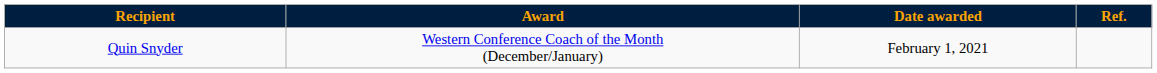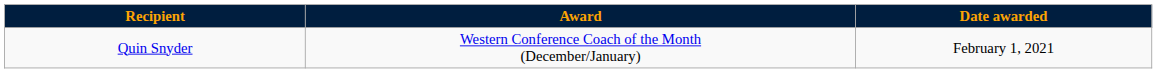 <table class="wikitable sortable sortable" style="text-align: center">
 <tr>
 <th style="background:#001e3f; color:#fca404" width="5%">Recipient</th>
 <th style="background:#001e3f; color:#fca404" width="9%">Award</th>
 <th style="background:#001e3f; color:#fca404" width="5%">Date awarded</th>
-<th style="background:#001e3f; color:#fca404" width="1%" class="unsortable">Ref.</th>
 </tr>
 <tr>
 <td><a href='#'>Quin Snyder</a></td>
 <td><a href='#'>Western Conference Coach of the Month</a><br>(December/January)<br></td>
 <td>February 1, 2021</td>
-<td></td>
 </tr>
 </table>
